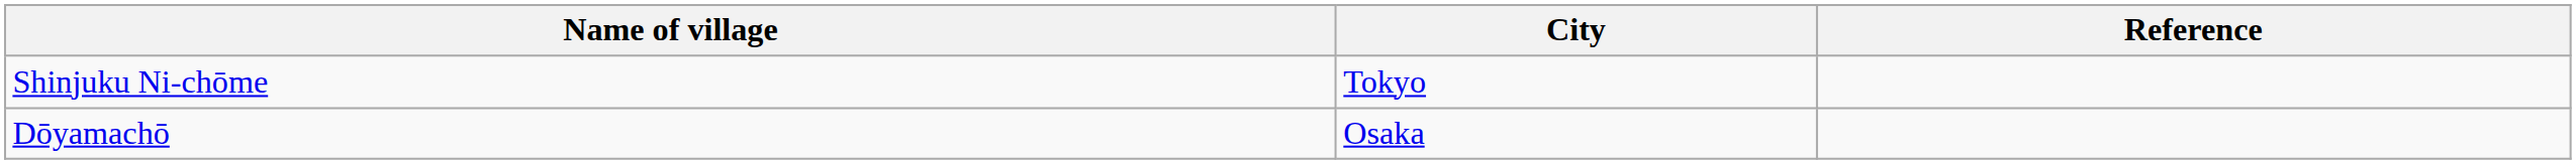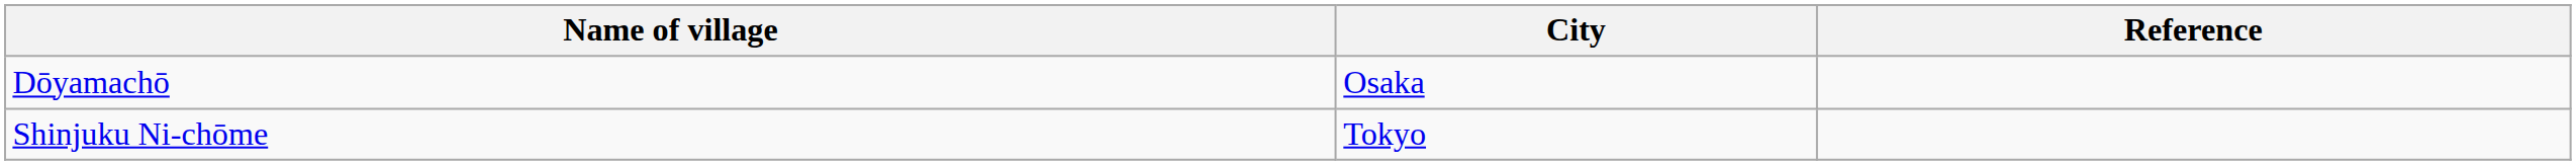 <table class="wikitable" style="width: 100%">
 <tr>
 <th>Name of village</th>
 <th>City </th>
 <th>Reference</th>
 </tr>
 <tr>
+<td><a href='#'>Dōyamachō</a></td>
+<td><a href='#'>Osaka</a></td>
+<td></td>
+</tr>
+<tr>
 <td><a href='#'>Shinjuku Ni-chōme</a></td>
 <td><a href='#'>Tokyo</a></td>
 <td></td>
 </tr>
-<tr>
-<td><a href='#'>Dōyamachō</a></td>
-<td><a href='#'>Osaka</a></td>
-<td></td>
-</tr>
 </table>
